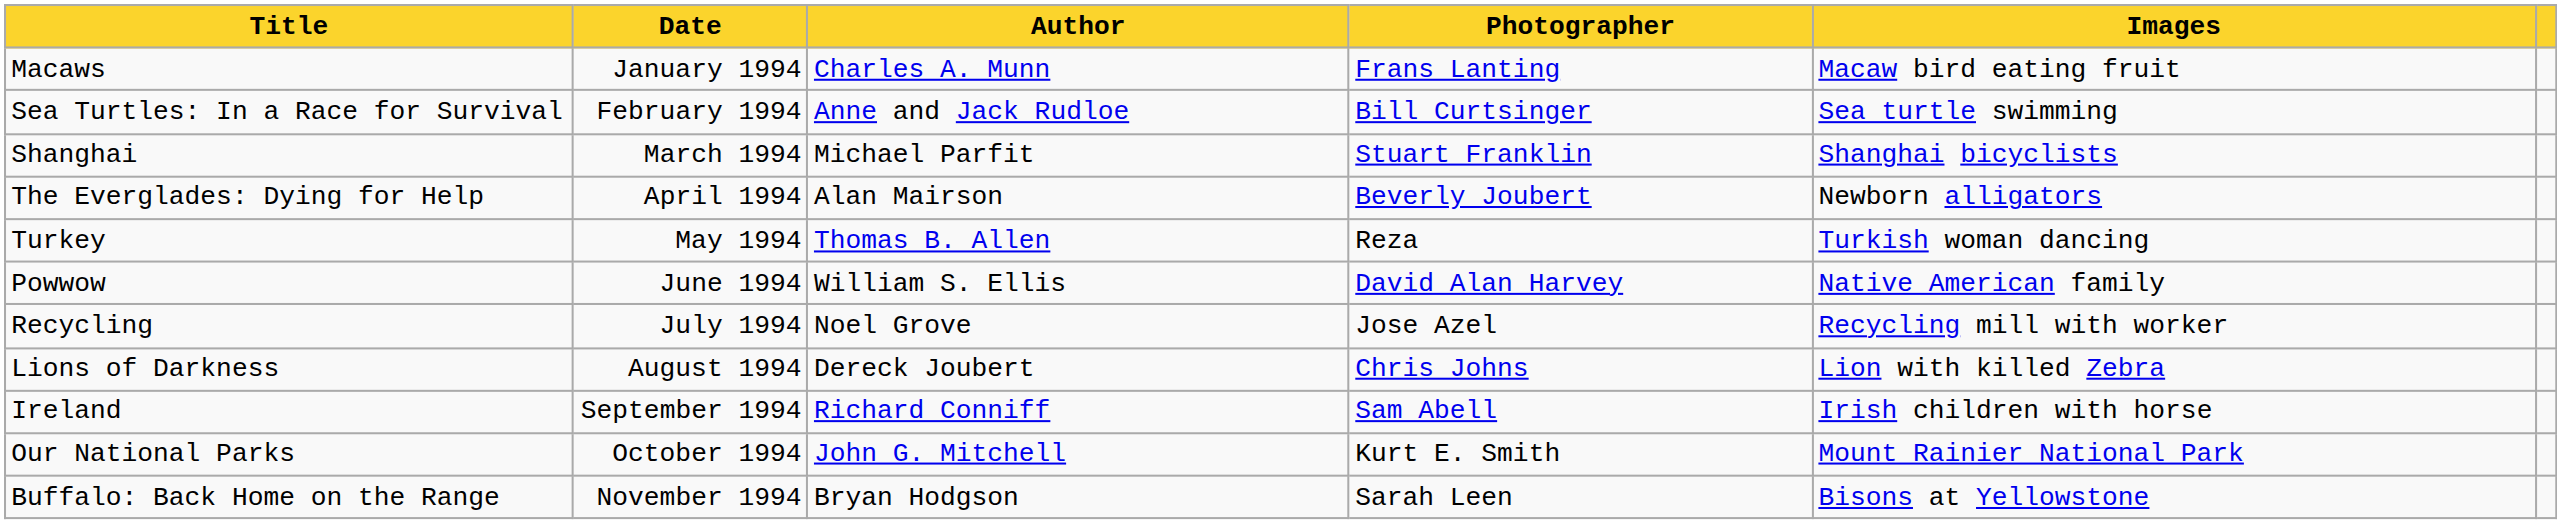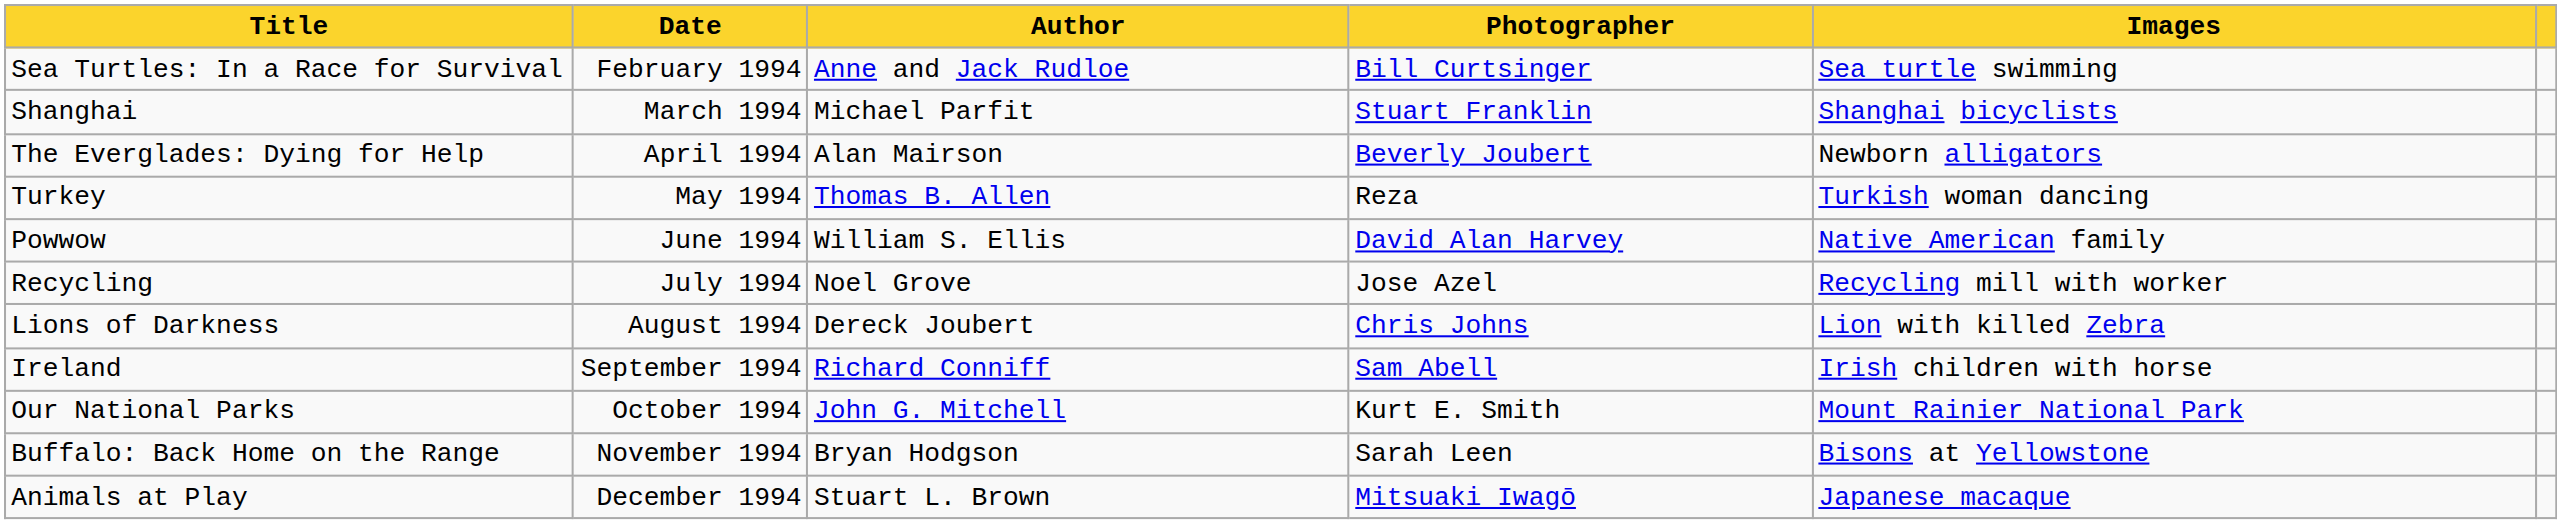 <table class="wikitable" style="width:100%">
 <tr>
 <th scope="col" style="background-color:#fbd42c;" width=275px>Title</th>
 <th scope="col" style="background-color:#fbd42c;" width=110>Date</th>
 <th scope="col" style="background-color:#fbd42c;">Author</th>
 <th scope="col" style="background-color:#fbd42c;">Photographer</th>
 <th scope="col" style="background-color:#fbd42c;">Images</th>
 <th scope="col" ! style="background-color:#fbd42c;"></th>
-</tr>
-<tr>
-<td scope="row">Macaws</td>
-<td style="text-align:right;">January 1994</td>
-<td><a href='#'>Charles A. Munn</a></td>
-<td><a href='#'>Frans Lanting</a></td>
-<td><a href='#'>Macaw</a> bird eating fruit</td>
-<td></td>
 </tr>
 <tr>
 <td scope="row">Sea Turtles: In a Race for Survival</td>
 <td style="text-align:right;">February 1994</td>
 <td><a href='#'>Anne</a> and <a href='#'>Jack Rudloe</a></td>
 <td><a href='#'>Bill Curtsinger</a></td>
 <td><a href='#'>Sea turtle</a> swimming</td>
 <td></td>
 </tr>
 <tr>
 <td scope="row">Shanghai</td>
 <td style="text-align:right;">March 1994</td>
 <td>Michael Parfit</td>
 <td><a href='#'>Stuart Franklin</a></td>
 <td><a href='#'>Shanghai</a> <a href='#'>bicyclists</a></td>
 <td></td>
 </tr>
 <tr>
 <td scope="row">The Everglades: Dying for Help</td>
 <td style="text-align:right;">April 1994</td>
 <td>Alan Mairson</td>
 <td><a href='#'>Beverly Joubert</a></td>
 <td>Newborn <a href='#'>alligators</a></td>
 <td></td>
 </tr>
 <tr>
 <td scope="row">Turkey</td>
 <td style="text-align:right;">May 1994</td>
 <td><a href='#'>Thomas B. Allen</a></td>
 <td>Reza</td>
 <td><a href='#'>Turkish</a> woman dancing</td>
 <td></td>
 </tr>
 <tr>
 <td scope="row">Powwow</td>
 <td style="text-align:right;">June 1994</td>
 <td>William S. Ellis</td>
 <td><a href='#'>David Alan Harvey</a></td>
 <td><a href='#'>Native American</a> family</td>
 <td></td>
 </tr>
 <tr>
 <td scope="row">Recycling</td>
 <td style="text-align:right;">July 1994</td>
 <td>Noel Grove</td>
 <td>Jose Azel</td>
 <td><a href='#'>Recycling</a> mill with worker</td>
 <td></td>
 </tr>
 <tr>
 <td scope="row">Lions of Darkness</td>
 <td style="text-align:right;">August 1994</td>
 <td>Dereck Joubert</td>
 <td><a href='#'>Chris Johns</a></td>
 <td><a href='#'>Lion</a> with killed <a href='#'>Zebra</a></td>
 <td></td>
 </tr>
 <tr>
 <td scope="row">Ireland</td>
 <td style="text-align:right;">September 1994</td>
 <td><a href='#'>Richard Conniff</a></td>
 <td><a href='#'>Sam Abell</a></td>
 <td><a href='#'>Irish</a> children with horse</td>
 <td></td>
 </tr>
 <tr>
 <td scope="row">Our National Parks</td>
 <td style="text-align:right;">October 1994</td>
 <td><a href='#'>John G. Mitchell</a></td>
 <td>Kurt E. Smith</td>
 <td><a href='#'>Mount Rainier National Park</a></td>
 <td></td>
 </tr>
 <tr>
 <td scope="row">Buffalo: Back Home on the Range</td>
 <td style="text-align:right;">November 1994</td>
 <td>Bryan Hodgson</td>
 <td>Sarah Leen</td>
 <td><a href='#'>Bisons</a> at <a href='#'>Yellowstone</a></td>
 <td></td>
 </tr>
+<tr>
+<td scope="row">Animals at Play</td>
+<td style="text-align:right;">December 1994</td>
+<td>Stuart L. Brown</td>
+<td><a href='#'>Mitsuaki Iwagō</a></td>
+<td><a href='#'>Japanese macaque</a></td>
+<td></td>
+</tr>
 </table>
